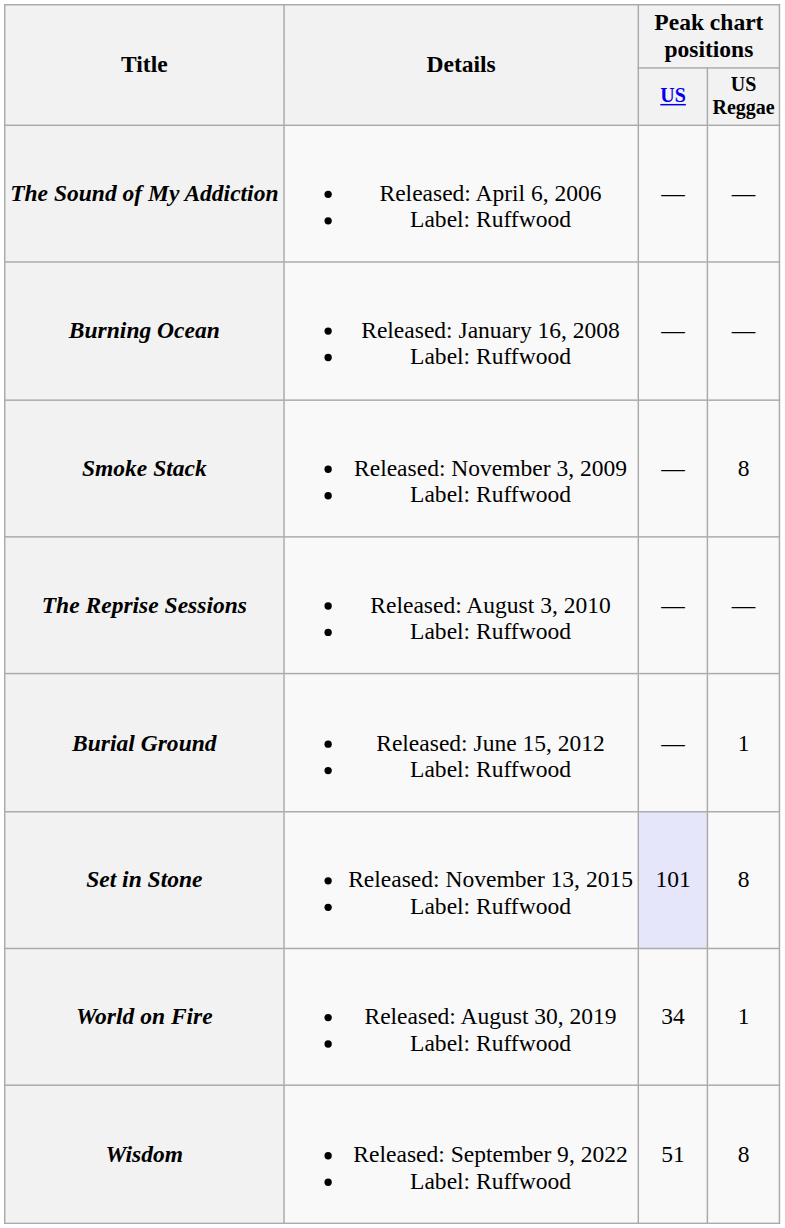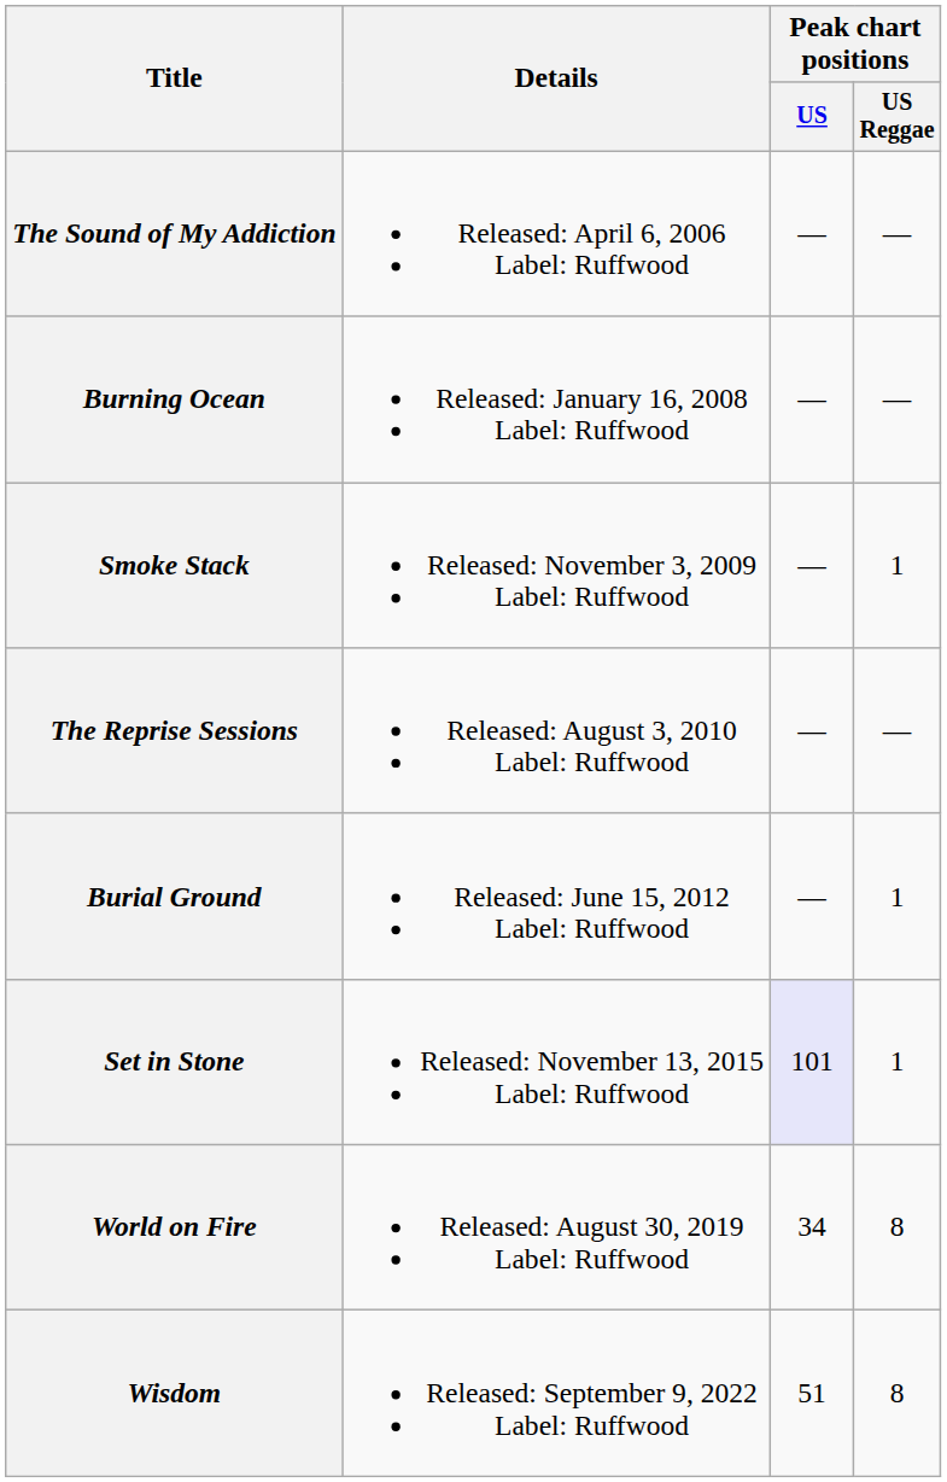 <table class="wikitable plainrowheaders" style="text-align:center;">
 <tr>
 <th scope="col" rowspan="2">Title</th>
 <th scope="col" rowspan="2">Details</th>
 <th scope="col" colspan="2">Peak chart positions</th>
 </tr>
 <tr>
 <th scope="col" style="width:3em; font-size:85%"><a href='#'>US</a><br></th>
 <th scope="col" style="width:3em; font-size:85%">US<br>Reggae</th>
 </tr>
 <tr>
 <th scope="row"><em>The Sound of My Addiction</em></th>
 <td><br><ul><li>Released: April 6, 2006</li><li>Label: Ruffwood</li></ul></td>
 <td>—</td>
 <td>—</td>
 </tr>
 <tr>
 <th scope="row"><em>Burning Ocean</em></th>
 <td><br><ul><li>Released: January 16, 2008</li><li>Label: Ruffwood</li></ul></td>
 <td>—</td>
 <td>—</td>
 </tr>
 <tr>
 <th scope="row"><em>Smoke Stack</em></th>
 <td><br><ul><li>Released: November 3, 2009</li><li>Label: Ruffwood</li></ul></td>
 <td>—</td>
-<td>8</td>
+<td>1</td>
 </tr>
 <tr>
 <th scope="row"><em>The Reprise Sessions</em></th>
 <td><br><ul><li>Released: August 3, 2010</li><li>Label: Ruffwood</li></ul></td>
 <td>—</td>
 <td>—</td>
 </tr>
 <tr>
 <th scope="row"><em>Burial Ground</em></th>
 <td><br><ul><li>Released: June 15, 2012</li><li>Label: Ruffwood</li></ul></td>
 <td>—</td>
 <td>1</td>
 </tr>
 <tr>
 <th scope="row"><em>Set in Stone</em></th>
 <td><br><ul><li>Released: November 13, 2015</li><li>Label: Ruffwood</li></ul></td>
 <td style="background: lavender;">101</td>
-<td>8</td>
+<td>1</td>
 </tr>
 <tr>
 <th scope="row"><em>World on Fire</em></th>
 <td><br><ul><li>Released: August 30, 2019</li><li>Label: Ruffwood</li></ul></td>
 <td>34</td>
-<td>1</td>
+<td>8</td>
 </tr>
 <tr>
 <th scope="row"><em>Wisdom</em></th>
 <td><br><ul><li>Released: September 9, 2022</li><li>Label: Ruffwood</li></ul></td>
 <td>51</td>
 <td>8</td>
 </tr>
 </table>
